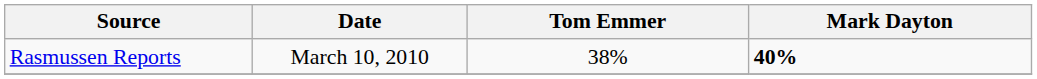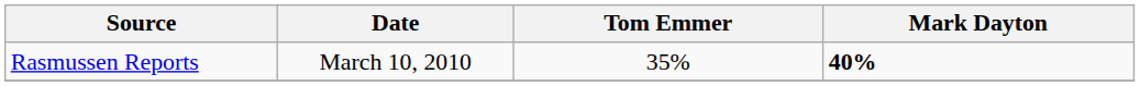 <table class="wikitable collapsible">
 <tr>
 <th width="175px">Source</th>
 <th width="150px">Date</th>
 <th width="200px" align="center">Tom Emmer</th>
 <th width="200px" align="center">Mark Dayton</th>
 </tr>
 <tr>
 <td><a href='#'>Rasmussen Reports</a></td>
 <td align="center">March 10, 2010</td>
-<td align="center">38%</td>
+<td align="center">35%</td>
 <td><strong>40%</strong></td>
 </tr>
 <tr>
 </tr>
 </table>
